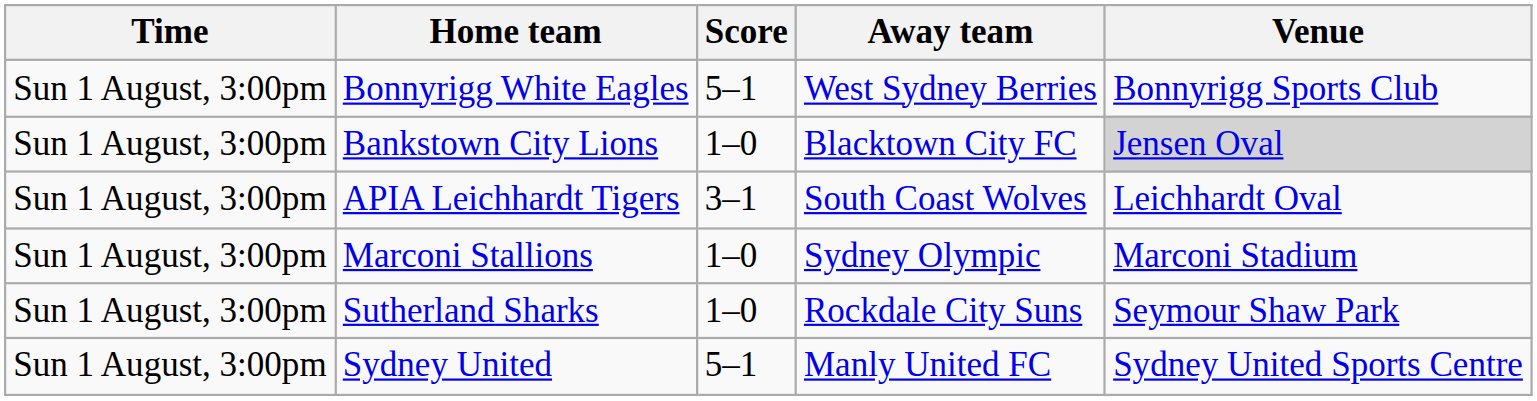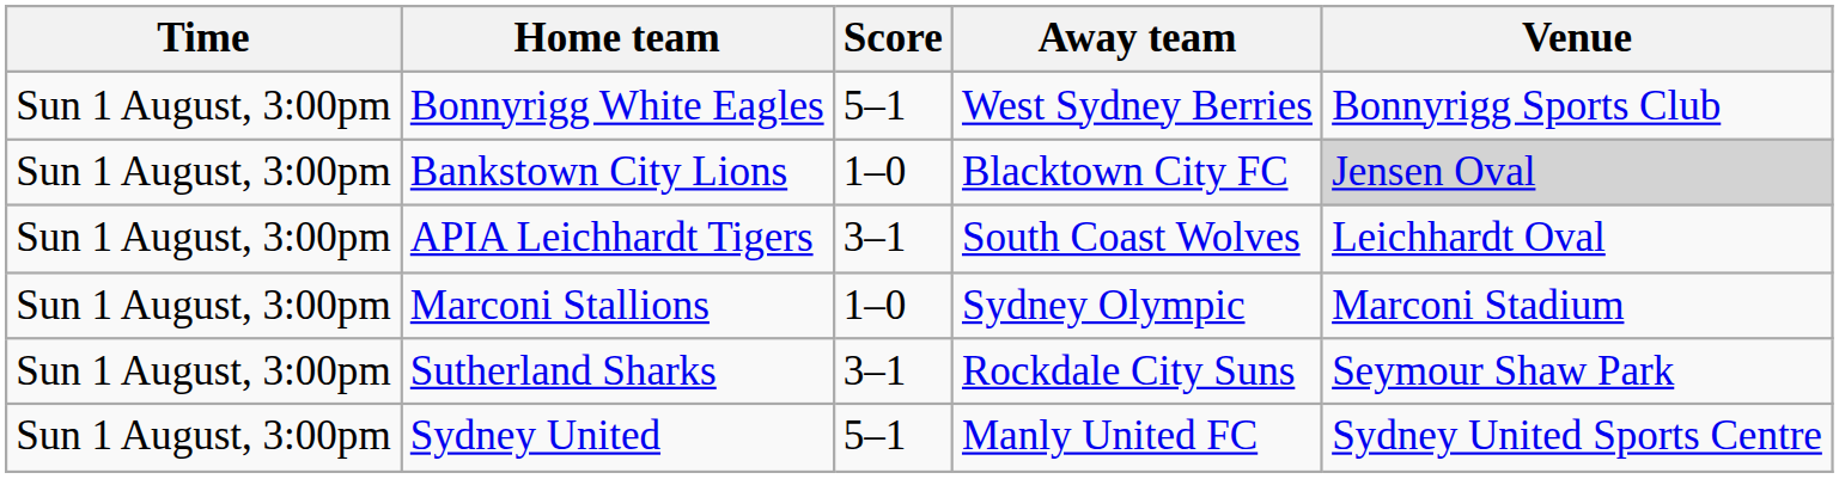 <table class="wikitable">
 <tr>
 <th>Time</th>
 <th>Home team</th>
 <th>Score</th>
 <th>Away team</th>
 <th>Venue</th>
 </tr>
 <tr>
 <td>Sun 1 August, 3:00pm</td>
 <td><a href='#'>Bonnyrigg White Eagles</a></td>
 <td>5–1</td>
 <td><a href='#'>West Sydney Berries</a></td>
 <td><a href='#'>Bonnyrigg Sports Club</a></td>
 </tr>
 <tr>
 <td>Sun 1 August, 3:00pm</td>
 <td><a href='#'>Bankstown City Lions</a></td>
 <td>1–0</td>
 <td><a href='#'>Blacktown City FC</a></td>
 <td style="background: lightgrey;"><a href='#'>Jensen Oval</a></td>
 </tr>
 <tr>
 <td>Sun 1 August, 3:00pm</td>
 <td><a href='#'>APIA Leichhardt Tigers</a></td>
 <td>3–1</td>
 <td><a href='#'>South Coast Wolves</a></td>
 <td><a href='#'>Leichhardt Oval</a></td>
 </tr>
 <tr>
 <td>Sun 1 August, 3:00pm</td>
 <td><a href='#'>Marconi Stallions</a></td>
 <td>1–0</td>
 <td><a href='#'>Sydney Olympic</a></td>
 <td><a href='#'>Marconi Stadium</a></td>
 </tr>
 <tr>
 <td>Sun 1 August, 3:00pm</td>
 <td><a href='#'>Sutherland Sharks</a></td>
-<td>1–0</td>
+<td>3–1</td>
 <td><a href='#'>Rockdale City Suns</a></td>
 <td><a href='#'>Seymour Shaw Park</a></td>
 </tr>
 <tr>
 <td>Sun 1 August, 3:00pm</td>
 <td><a href='#'>Sydney United</a></td>
 <td>5–1</td>
 <td><a href='#'>Manly United FC</a></td>
 <td><a href='#'>Sydney United Sports Centre</a></td>
 </tr>
 </table>
